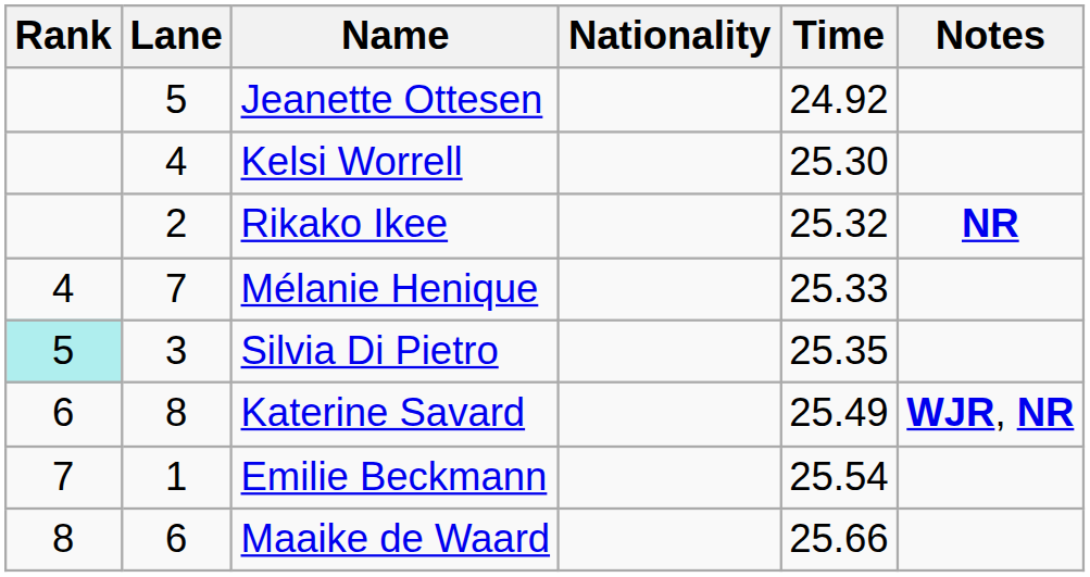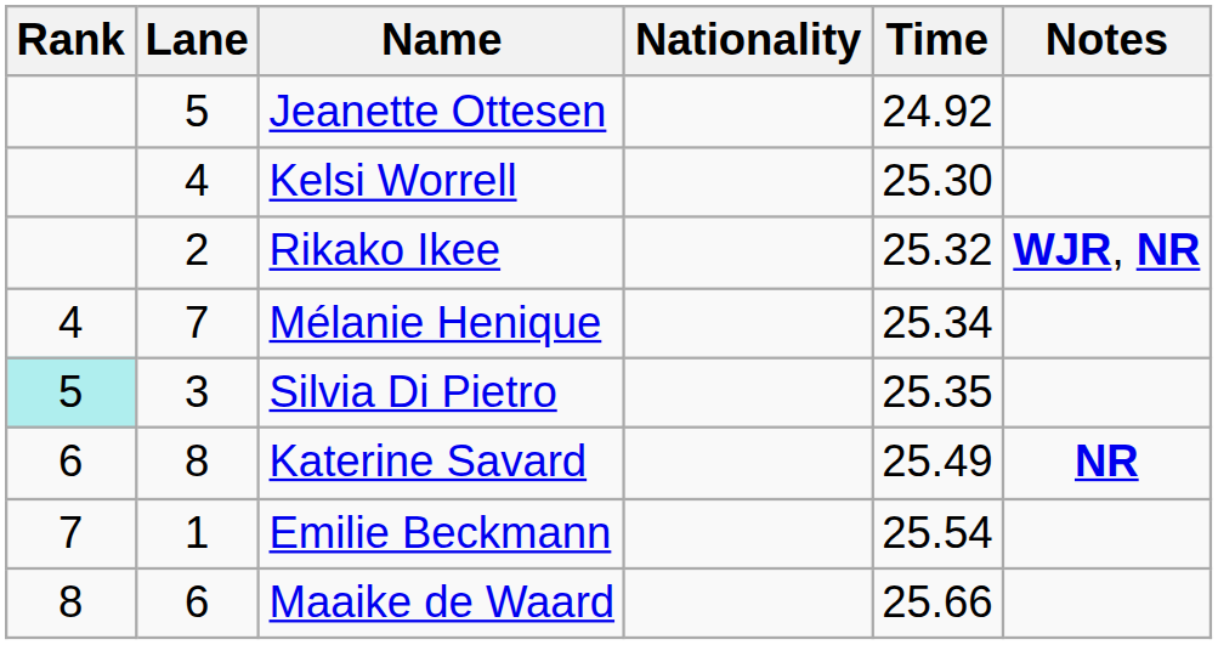 <table class="wikitable sortable" style="text-align:center">
 <tr>
 <th>Rank</th>
 <th>Lane</th>
 <th>Name</th>
 <th>Nationality</th>
 <th>Time</th>
 <th>Notes</th>
 </tr>
 <tr>
 <td></td>
 <td>5</td>
 <td align=left><a href='#'>Jeanette Ottesen</a></td>
 <td align=left></td>
 <td>24.92</td>
 <td></td>
 </tr>
 <tr>
 <td></td>
 <td>4</td>
 <td align=left><a href='#'>Kelsi Worrell</a></td>
 <td align=left></td>
 <td>25.30</td>
 <td></td>
 </tr>
 <tr>
 <td></td>
 <td>2</td>
 <td align=left><a href='#'>Rikako Ikee</a></td>
 <td align=left></td>
 <td>25.32</td>
-<td><strong><a href='#'>NR</a></strong></td>
+<td><strong><a href='#'>WJR</a></strong>, <strong><a href='#'>NR</a></strong></td>
 </tr>
 <tr>
 <td>4</td>
 <td>7</td>
 <td align=left><a href='#'>Mélanie Henique</a></td>
 <td align=left></td>
-<td>25.33</td>
+<td>25.34</td>
 <td></td>
 </tr>
 <tr>
 <td style="background: paleturquoise;">5</td>
 <td>3</td>
 <td align=left><a href='#'>Silvia Di Pietro</a></td>
 <td align=left></td>
 <td>25.35</td>
 <td></td>
 </tr>
 <tr>
 <td>6</td>
 <td>8</td>
 <td align=left><a href='#'>Katerine Savard</a></td>
 <td align=left></td>
 <td>25.49</td>
-<td><strong><a href='#'>WJR</a></strong>, <strong><a href='#'>NR</a></strong></td>
+<td><strong><a href='#'>NR</a></strong></td>
 </tr>
 <tr>
 <td>7</td>
 <td>1</td>
 <td align=left><a href='#'>Emilie Beckmann</a></td>
 <td align=left></td>
 <td>25.54</td>
 <td></td>
 </tr>
 <tr>
 <td>8</td>
 <td>6</td>
 <td align=left><a href='#'>Maaike de Waard</a></td>
 <td align=left></td>
 <td>25.66</td>
 <td></td>
 </tr>
 </table>
